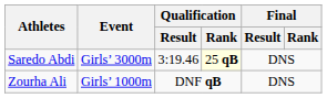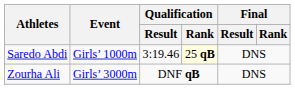 <table class="wikitable" border="1" style="font-size:90%">
 <tr>
 <th rowspan=2>Athletes</th>
 <th rowspan=2>Event</th>
 <th colspan=2>Qualification</th>
 <th colspan=2>Final</th>
 </tr>
 <tr>
 <th>Result</th>
 <th>Rank</th>
 <th>Result</th>
 <th>Rank</th>
 </tr>
 <tr>
 <td><a href='#'>Saredo Abdi</a></td>
-<td><a href='#'>Girls’ 3000m</a></td>
+<td><a href='#'>Girls’ 1000m</a></td>
 <td align=center>3:19.46</td>
 <td align=center style="background: lightyellow;">25 <strong>qB</strong></td>
 <td align=center colspan=2>DNS</td>
 </tr>
 <tr>
 <td><a href='#'>Zourha Ali</a></td>
-<td><a href='#'>Girls’ 1000m</a></td>
+<td><a href='#'>Girls’ 3000m</a></td>
 <td align=center colspan=2>DNF <strong>qB</strong></td>
 <td align=center colspan=2>DNS</td>
 </tr>
 </table>
